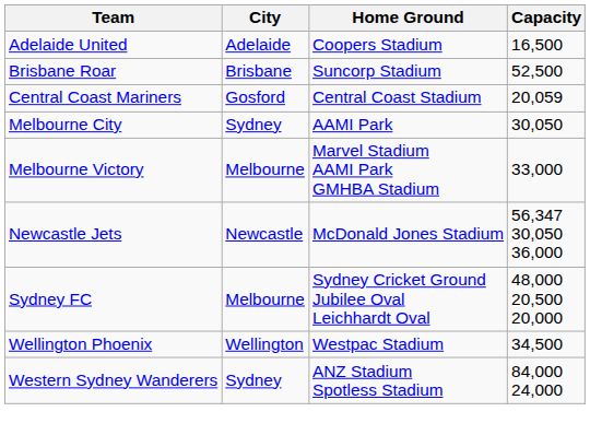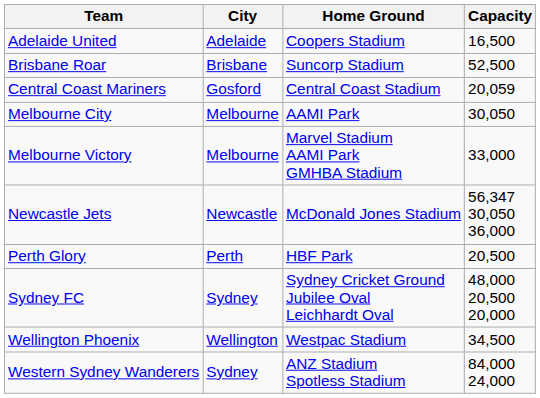 <table class="wikitable sortable">
 <tr>
 <th>Team</th>
 <th>City</th>
 <th>Home Ground</th>
 <th>Capacity</th>
 </tr>
 <tr>
 <td><a href='#'>Adelaide United</a></td>
 <td><a href='#'>Adelaide</a></td>
 <td><a href='#'>Coopers Stadium</a></td>
 <td>16,500</td>
 </tr>
 <tr>
 <td><a href='#'>Brisbane Roar</a></td>
 <td><a href='#'>Brisbane</a></td>
 <td><a href='#'>Suncorp Stadium</a></td>
 <td>52,500</td>
 </tr>
 <tr>
 <td><a href='#'>Central Coast Mariners</a></td>
 <td><a href='#'>Gosford</a></td>
 <td><a href='#'>Central Coast Stadium</a></td>
 <td>20,059</td>
 </tr>
 <tr>
 <td><a href='#'>Melbourne City</a></td>
-<td><a href='#'>Sydney</a></td>
+<td><a href='#'>Melbourne</a></td>
 <td><a href='#'>AAMI Park</a></td>
 <td>30,050</td>
 </tr>
 <tr>
 <td><a href='#'>Melbourne Victory</a></td>
 <td><a href='#'>Melbourne</a></td>
 <td><a href='#'>Marvel Stadium</a><br><a href='#'>AAMI Park</a><br><a href='#'>GMHBA Stadium</a></td>
 <td>33,000</td>
 </tr>
 <tr>
 <td><a href='#'>Newcastle Jets</a></td>
 <td><a href='#'>Newcastle</a></td>
 <td><a href='#'>McDonald Jones Stadium</a></td>
 <td>56,347<br>30,050<br>36,000</td>
 </tr>
 <tr>
+<td><a href='#'>Perth Glory</a></td>
+<td><a href='#'>Perth</a></td>
+<td><a href='#'>HBF Park</a></td>
+<td>20,500</td>
+</tr>
+<tr>
 <td><a href='#'>Sydney FC</a></td>
-<td><a href='#'>Melbourne</a></td>
+<td><a href='#'>Sydney</a></td>
 <td><a href='#'>Sydney Cricket Ground</a><br><a href='#'>Jubilee Oval</a><br><a href='#'>Leichhardt Oval</a></td>
 <td>48,000<br>20,500<br>20,000</td>
 </tr>
 <tr>
 <td><a href='#'>Wellington Phoenix</a></td>
 <td><a href='#'>Wellington</a></td>
 <td><a href='#'>Westpac Stadium</a></td>
 <td>34,500</td>
 </tr>
 <tr>
 <td><a href='#'>Western Sydney Wanderers</a></td>
 <td><a href='#'>Sydney</a></td>
 <td><a href='#'>ANZ Stadium</a><br><a href='#'>Spotless Stadium</a></td>
 <td>84,000<br>24,000</td>
 </tr>
 </table>
